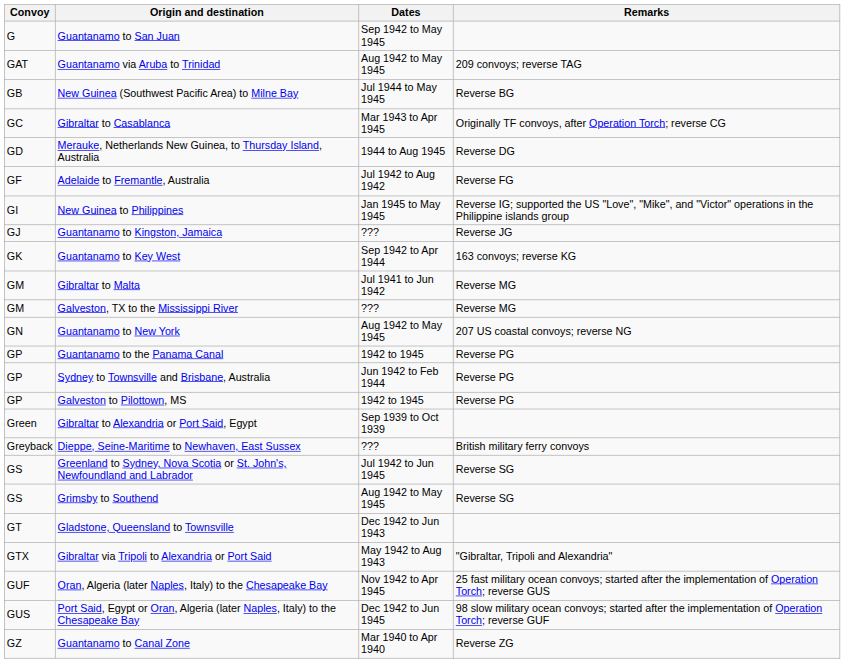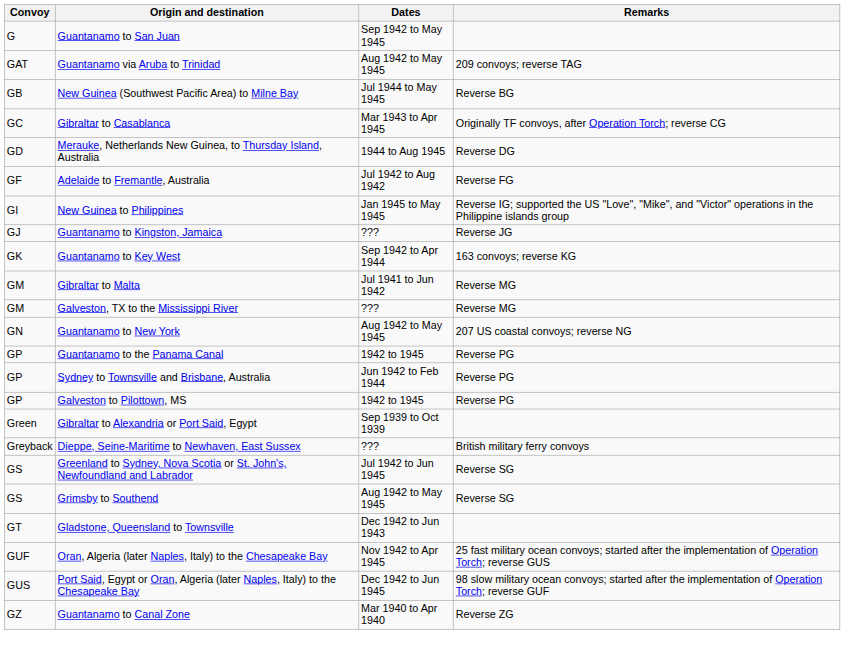 <table class="wikitable">
 <tr>
 <th>Convoy</th>
 <th>Origin and destination</th>
 <th>Dates</th>
 <th>Remarks</th>
 </tr>
 <tr>
 <td>G</td>
 <td><a href='#'>Guantanamo</a> to <a href='#'>San Juan</a></td>
 <td>Sep 1942 to May 1945</td>
 <td></td>
 </tr>
 <tr>
 <td>GAT</td>
 <td><a href='#'>Guantanamo</a> via <a href='#'>Aruba</a> to <a href='#'>Trinidad</a></td>
 <td>Aug 1942 to May 1945</td>
 <td>209 convoys; reverse TAG</td>
 </tr>
 <tr>
 <td>GB</td>
 <td><a href='#'>New Guinea</a> (Southwest Pacific Area) to <a href='#'>Milne Bay</a></td>
 <td>Jul 1944 to May 1945</td>
 <td>Reverse BG</td>
 </tr>
 <tr>
 <td>GC</td>
 <td><a href='#'>Gibraltar</a> to <a href='#'>Casablanca</a></td>
 <td>Mar 1943 to Apr 1945</td>
 <td>Originally TF convoys, after <a href='#'>Operation Torch</a>; reverse CG</td>
 </tr>
 <tr>
 <td>GD</td>
 <td><a href='#'>Merauke</a>, Netherlands New Guinea, to <a href='#'>Thursday Island</a>, Australia</td>
 <td>1944 to Aug 1945</td>
 <td>Reverse DG</td>
 </tr>
 <tr>
 <td>GF</td>
 <td><a href='#'>Adelaide</a> to <a href='#'>Fremantle</a>, Australia</td>
 <td>Jul 1942 to Aug 1942</td>
 <td>Reverse FG</td>
 </tr>
 <tr>
 <td>GI</td>
 <td><a href='#'>New Guinea</a> to <a href='#'>Philippines</a></td>
 <td>Jan 1945 to May 1945</td>
 <td>Reverse IG; supported the US "Love", "Mike", and "Victor" operations in the Philippine islands group</td>
 </tr>
 <tr>
 <td>GJ</td>
 <td><a href='#'>Guantanamo</a> to <a href='#'>Kingston, Jamaica</a></td>
 <td>???</td>
 <td>Reverse JG</td>
 </tr>
 <tr>
 <td>GK</td>
 <td><a href='#'>Guantanamo</a> to <a href='#'>Key West</a></td>
 <td>Sep 1942 to Apr 1944</td>
 <td>163 convoys; reverse KG</td>
 </tr>
 <tr>
 <td>GM</td>
 <td><a href='#'>Gibraltar</a> to <a href='#'>Malta</a></td>
 <td>Jul 1941 to Jun 1942</td>
 <td>Reverse MG</td>
 </tr>
 <tr>
 <td>GM</td>
 <td><a href='#'>Galveston</a>, TX to the <a href='#'>Mississippi River</a></td>
 <td>???</td>
 <td>Reverse MG</td>
 </tr>
 <tr>
 <td>GN</td>
 <td><a href='#'>Guantanamo</a> to <a href='#'>New York</a></td>
 <td>Aug 1942 to May 1945</td>
 <td>207 US coastal convoys; reverse NG</td>
 </tr>
 <tr>
 <td>GP</td>
 <td><a href='#'>Guantanamo</a> to the <a href='#'>Panama Canal</a></td>
 <td>1942 to 1945</td>
 <td>Reverse PG</td>
 </tr>
 <tr>
 <td>GP</td>
 <td><a href='#'>Sydney</a> to <a href='#'>Townsville</a> and <a href='#'>Brisbane</a>, Australia</td>
 <td>Jun 1942 to Feb 1944</td>
 <td>Reverse PG</td>
 </tr>
 <tr>
 <td>GP</td>
 <td><a href='#'>Galveston</a> to <a href='#'>Pilottown</a>, MS</td>
 <td>1942 to 1945</td>
 <td>Reverse PG</td>
 </tr>
 <tr>
 <td>Green</td>
 <td><a href='#'>Gibraltar</a> to <a href='#'>Alexandria</a> or <a href='#'>Port Said</a>, Egypt</td>
 <td>Sep 1939 to Oct 1939</td>
 <td></td>
 </tr>
 <tr>
 <td>Greyback</td>
 <td><a href='#'>Dieppe, Seine-Maritime</a> to <a href='#'>Newhaven, East Sussex</a></td>
 <td>???</td>
 <td>British military ferry convoys</td>
 </tr>
 <tr>
 <td>GS</td>
 <td><a href='#'>Greenland</a> to <a href='#'>Sydney, Nova Scotia</a> or <a href='#'>St. John's, Newfoundland and Labrador</a></td>
 <td>Jul 1942 to Jun 1945</td>
 <td>Reverse SG</td>
 </tr>
 <tr>
 <td>GS</td>
 <td><a href='#'>Grimsby</a> to <a href='#'>Southend</a></td>
 <td>Aug 1942 to May 1945</td>
 <td>Reverse SG</td>
 </tr>
 <tr>
 <td>GT</td>
 <td><a href='#'>Gladstone, Queensland</a> to <a href='#'>Townsville</a></td>
 <td>Dec 1942 to Jun 1943</td>
 <td></td>
 </tr>
 <tr>
-<td>GTX</td>
-<td><a href='#'>Gibraltar</a> via <a href='#'>Tripoli</a> to <a href='#'>Alexandria</a> or <a href='#'>Port Said</a></td>
-<td>May 1942 to Aug 1943</td>
-<td>"Gibraltar, Tripoli and Alexandria"</td>
-</tr>
-<tr>
 <td>GUF</td>
 <td><a href='#'>Oran</a>, Algeria (later <a href='#'>Naples</a>, Italy) to the <a href='#'>Chesapeake Bay</a></td>
 <td>Nov 1942 to Apr 1945</td>
 <td>25 fast military ocean convoys; started after the implementation of <a href='#'>Operation Torch</a>; reverse GUS</td>
 </tr>
 <tr>
 <td>GUS</td>
 <td><a href='#'>Port Said</a>, Egypt or <a href='#'>Oran</a>, Algeria (later <a href='#'>Naples</a>, Italy) to the <a href='#'>Chesapeake Bay</a></td>
 <td>Dec 1942 to Jun 1945</td>
 <td>98 slow military ocean convoys; started after the implementation of <a href='#'>Operation Torch</a>; reverse GUF</td>
 </tr>
 <tr>
 <td>GZ</td>
 <td><a href='#'>Guantanamo</a> to <a href='#'>Canal Zone</a></td>
 <td>Mar 1940 to Apr 1940</td>
 <td>Reverse ZG</td>
 </tr>
 </table>
